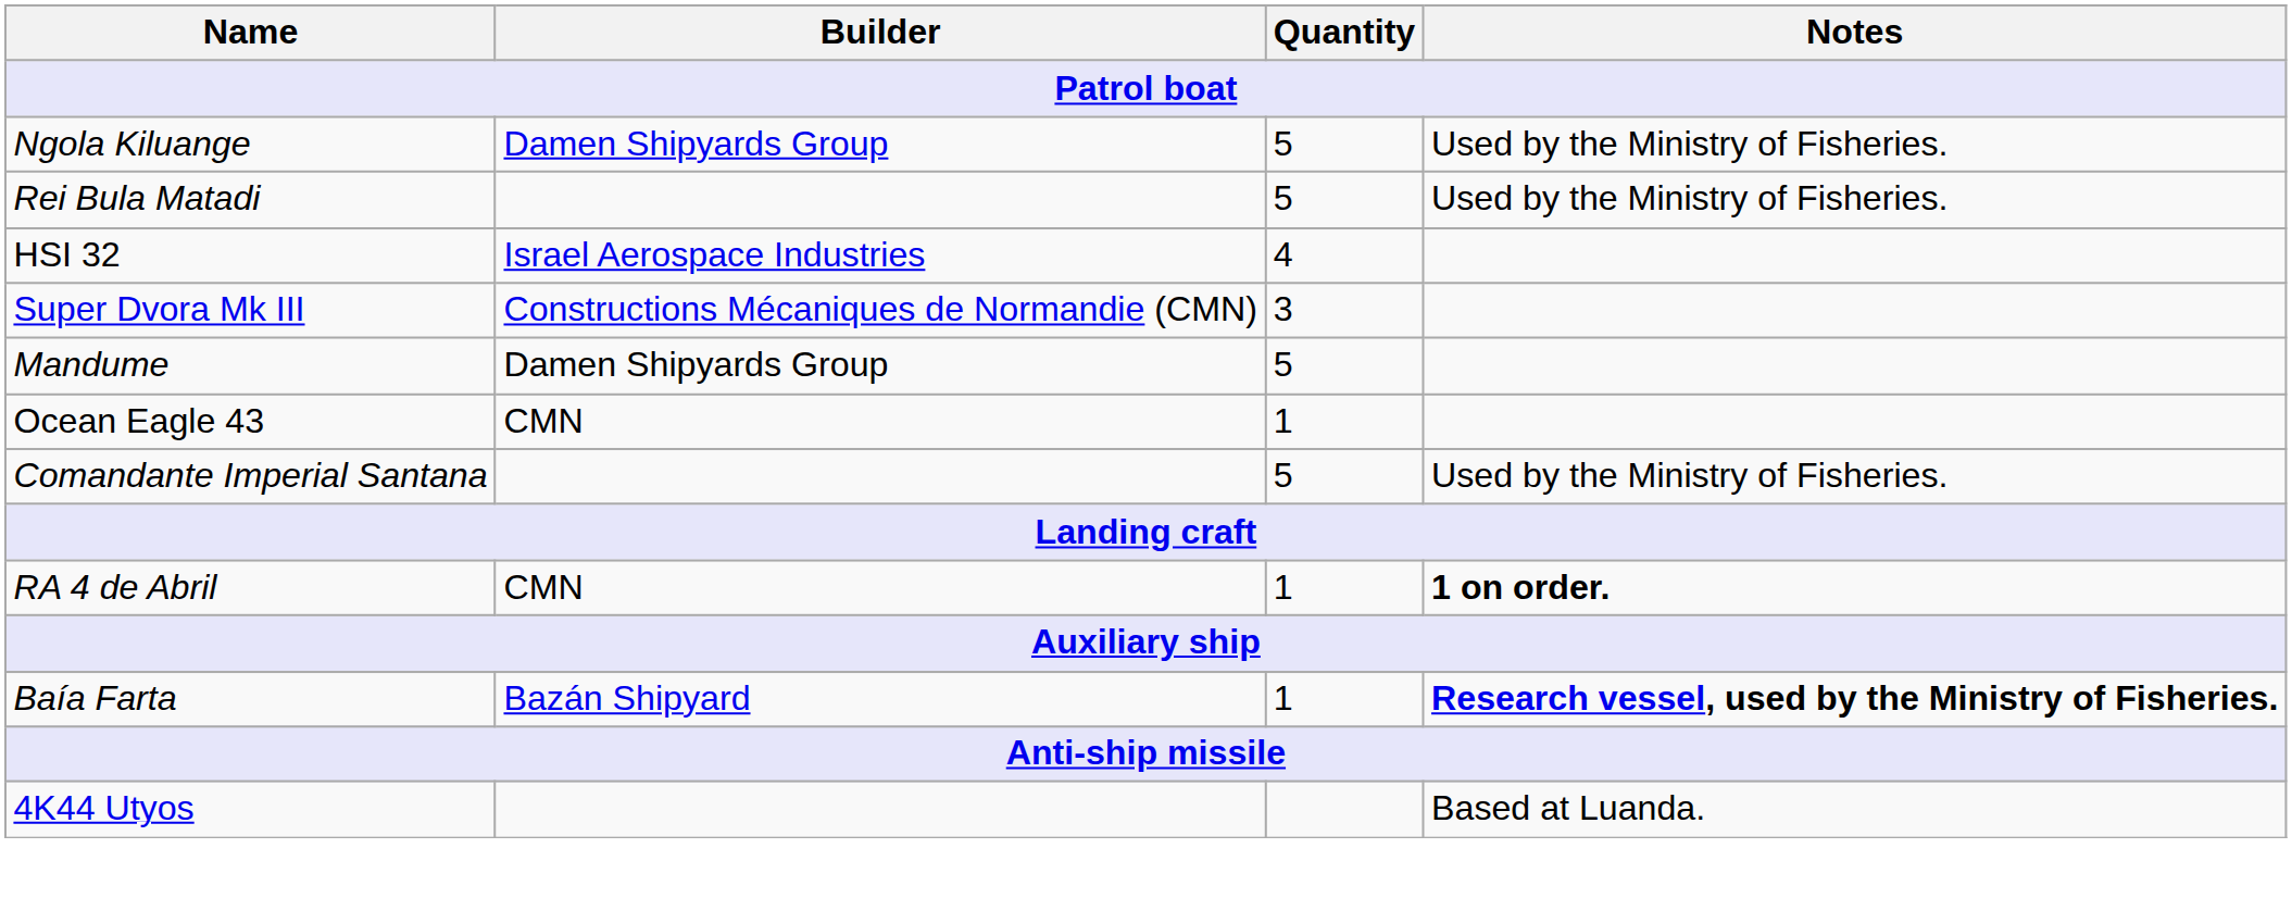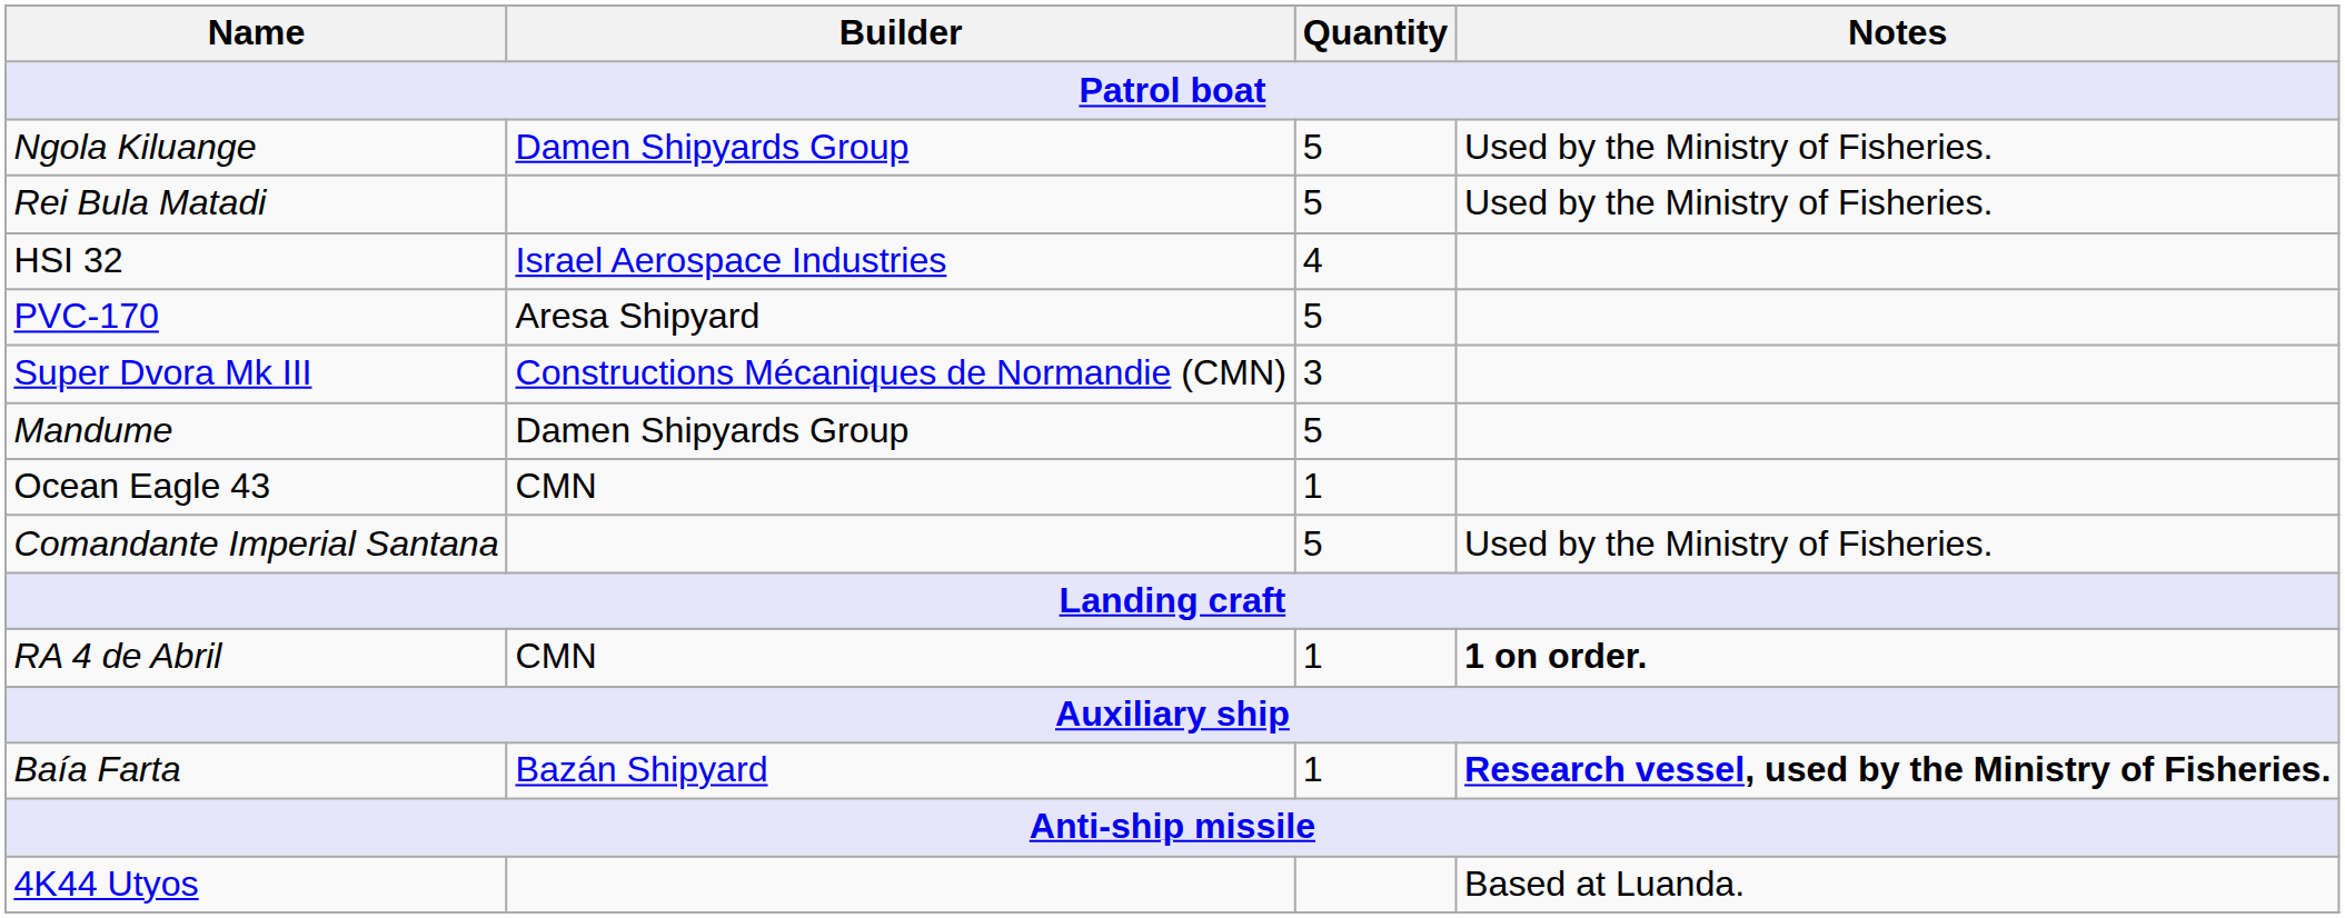 <table class="wikitable">
 <tr>
 <th>Name</th>
 <th>Builder</th>
 <th>Quantity</th>
 <th>Notes</th>
 </tr>
 <tr>
 <th colspan="4" style="background: lavender;"><a href='#'>Patrol boat</a></th>
 </tr>
 <tr>
 <td><em>Ngola Kiluange</em></td>
 <td><a href='#'>Damen Shipyards Group</a></td>
 <td>5</td>
 <td>Used by the Ministry of Fisheries.</td>
 </tr>
 <tr>
 <td><em>Rei Bula Matadi</em></td>
 <td></td>
 <td>5</td>
 <td>Used by the Ministry of Fisheries.</td>
 </tr>
 <tr>
 <td>HSI 32</td>
 <td><a href='#'>Israel Aerospace Industries</a></td>
 <td>4</td>
+<td></td>
+</tr>
+<tr>
+<td><a href='#'>PVC-170</a></td>
+<td>Aresa Shipyard</td>
+<td>5</td>
 <td></td>
 </tr>
 <tr>
 <td><a href='#'>Super Dvora Mk III</a></td>
 <td><a href='#'>Constructions Mécaniques de Normandie</a> (CMN)</td>
 <td>3</td>
 <td></td>
 </tr>
 <tr>
 <td><em>Mandume</em></td>
 <td>Damen Shipyards Group</td>
 <td>5</td>
 <td></td>
 </tr>
 <tr>
 <td>Ocean Eagle 43</td>
 <td>CMN</td>
 <td>1</td>
 <td></td>
 </tr>
 <tr>
 <td><em>Comandante Imperial Santana</em></td>
 <td></td>
 <td>5</td>
 <td>Used by the Ministry of Fisheries.</td>
 </tr>
 <tr>
 <th colspan="4" style="background: lavender;"><a href='#'>Landing craft</a></th>
 </tr>
 <tr>
 <td><em>RA 4 de Abril</em></td>
 <td>CMN</td>
 <td>1</td>
 <td><strong>1 on order.</strong></td>
 </tr>
 <tr>
 <th colspan="4" style="background: lavender;"><a href='#'>Auxiliary ship</a></th>
 </tr>
 <tr>
 <td><em>Baía Farta</em></td>
 <td><a href='#'>Bazán Shipyard</a></td>
 <td>1</td>
 <td><strong><a href='#'>Research vessel</a>, used by the Ministry of Fisheries.</strong></td>
 </tr>
 <tr>
 <th colspan="4" style="background: lavender;"><a href='#'>Anti-ship missile</a></th>
 </tr>
 <tr>
 <td><a href='#'>4K44 Utyos</a></td>
 <td></td>
 <td></td>
 <td>Based at Luanda.</td>
 </tr>
 <tr>
 </tr>
 </table>
